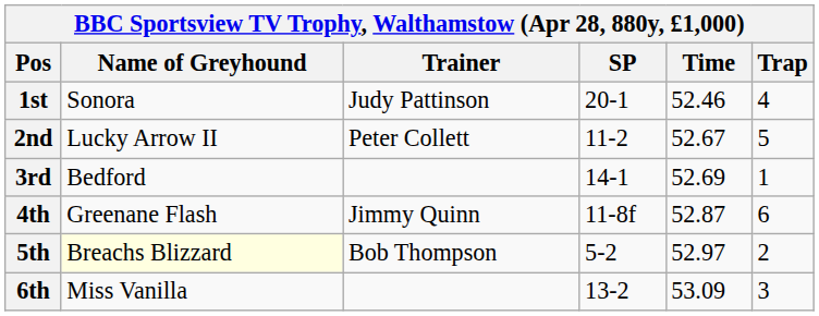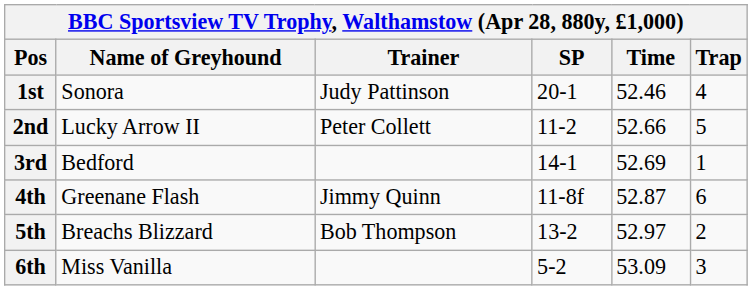 <table class="wikitable">
 <tr>
 <th colspan="6"><a href='#'>BBC Sportsview TV Trophy</a>, <a href='#'>Walthamstow</a> (Apr 28, 880y, £1,000)</th>
 </tr>
 <tr>
 <th width=30>Pos</th>
 <th width=180>Name of Greyhound</th>
 <th width=150>Trainer</th>
 <th width=50>SP</th>
 <th width=50>Time</th>
 <th width=30>Trap</th>
 </tr>
 <tr>
 <th>1st</th>
 <td>Sonora</td>
 <td>Judy Pattinson</td>
 <td>20-1</td>
 <td>52.46</td>
 <td>4</td>
 </tr>
 <tr>
 <th>2nd</th>
 <td>Lucky Arrow II</td>
 <td>Peter Collett</td>
 <td>11-2</td>
-<td>52.67</td>
+<td>52.66</td>
 <td>5</td>
 </tr>
 <tr>
 <th>3rd</th>
 <td>Bedford </td>
 <td></td>
 <td>14-1</td>
 <td>52.69</td>
 <td>1</td>
 </tr>
 <tr>
 <th>4th</th>
 <td>Greenane Flash</td>
 <td>Jimmy Quinn</td>
 <td>11-8f</td>
 <td>52.87</td>
 <td>6</td>
 </tr>
 <tr>
 <th>5th</th>
-<td style="background: lightyellow;">Breachs Blizzard</td>
+<td>Breachs Blizzard</td>
 <td>Bob Thompson</td>
-<td>5-2</td>
+<td>13-2</td>
 <td>52.97</td>
 <td>2</td>
 </tr>
 <tr>
 <th>6th</th>
 <td>Miss Vanilla</td>
 <td></td>
-<td>13-2</td>
+<td>5-2</td>
 <td>53.09</td>
 <td>3</td>
 </tr>
 </table>
